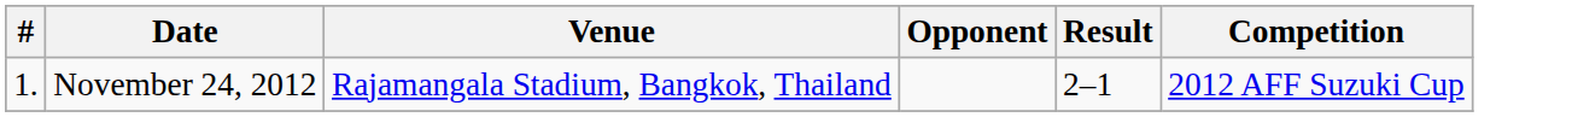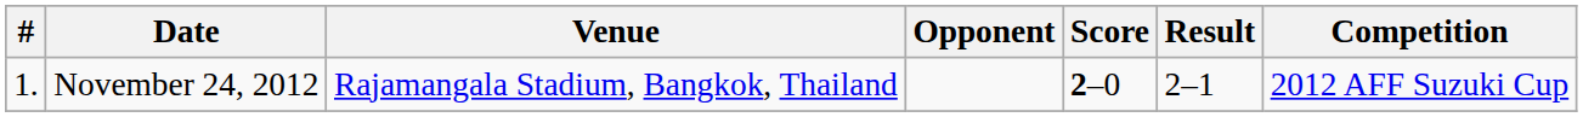 <table class="wikitable">
 <tr>
 <th>#</th>
 <th>Date</th>
 <th>Venue</th>
 <th>Opponent</th>
+<th>Score</th>
 <th>Result</th>
 <th>Competition</th>
 </tr>
 <tr>
 <td>1.</td>
 <td>November 24, 2012</td>
 <td><a href='#'>Rajamangala Stadium</a>, <a href='#'>Bangkok</a>, <a href='#'>Thailand</a></td>
 <td></td>
+<td><strong>2</strong>–0</td>
 <td>2–1</td>
 <td><a href='#'>2012 AFF Suzuki Cup</a></td>
 </tr>
 </table>
